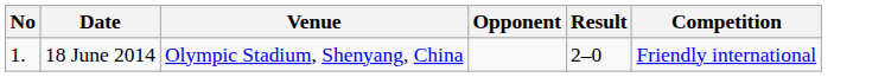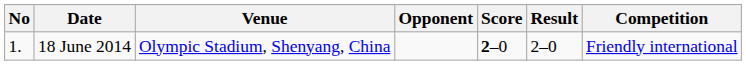 <table class="wikitable">
 <tr>
 <th>No</th>
 <th>Date</th>
 <th>Venue</th>
 <th>Opponent</th>
+<th>Score</th>
 <th>Result</th>
 <th>Competition</th>
 </tr>
 <tr>
 <td>1.</td>
 <td>18 June 2014</td>
 <td><a href='#'>Olympic Stadium</a>, <a href='#'>Shenyang</a>, <a href='#'>China</a></td>
 <td></td>
+<td><strong>2</strong>–0</td>
 <td>2–0</td>
 <td><a href='#'>Friendly international</a></td>
 </tr>
 </table>
